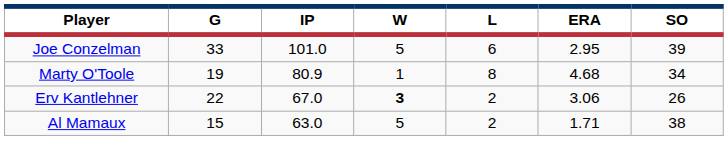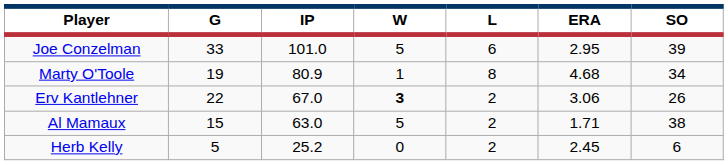 <table class="wikitable sortable">
 <tr>
 <th style="background:#FFFFFF; border-top:#023465 5px solid; border-bottom:#ba313c 5px solid;" width="16%">Player</th>
 <th style="background:#FFFFFF; border-top:#023465 5px solid; border-bottom:#ba313c 5px solid;" width="9%">G</th>
 <th style="background:#FFFFFF; border-top:#023465 5px solid; border-bottom:#ba313c 5px solid;" width="9%">IP</th>
 <th style="background:#FFFFFF; border-top:#023465 5px solid; border-bottom:#ba313c 5px solid;" width="9%">W</th>
 <th style="background:#FFFFFF; border-top:#023465 5px solid; border-bottom:#ba313c 5px solid;" width="9%">L</th>
 <th style="background:#FFFFFF; border-top:#023465 5px solid; border-bottom:#ba313c 5px solid;" width="9%">ERA</th>
 <th style="background:#FFFFFF; border-top:#023465 5px solid; border-bottom:#ba313c 5px solid;" width="9%">SO</th>
 </tr>
 <tr align="center">
 <td><a href='#'>Joe Conzelman</a></td>
 <td>33</td>
 <td>101.0</td>
 <td>5</td>
 <td>6</td>
 <td>2.95</td>
 <td>39</td>
 </tr>
 <tr align=center>
 <td><a href='#'>Marty O'Toole</a></td>
 <td>19</td>
 <td>80.9</td>
 <td>1</td>
 <td>8</td>
 <td>4.68</td>
 <td>34</td>
 </tr>
 <tr align=center>
 <td><a href='#'>Erv Kantlehner</a></td>
 <td>22</td>
 <td>67.0</td>
 <td><strong>3</strong></td>
 <td>2</td>
 <td>3.06</td>
 <td>26</td>
 </tr>
 <tr align=center>
 <td><a href='#'>Al Mamaux</a></td>
 <td>15</td>
 <td>63.0</td>
 <td>5</td>
 <td>2</td>
 <td>1.71</td>
 <td>38</td>
 </tr>
+<tr align=center>
+<td><a href='#'>Herb Kelly</a></td>
+<td>5</td>
+<td>25.2</td>
+<td>0</td>
+<td>2</td>
+<td>2.45</td>
+<td>6</td>
+</tr>
 </table>
